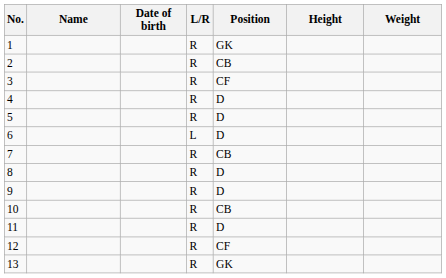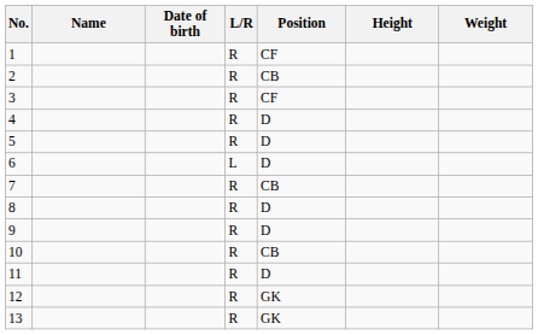 <table class=wikitable sortable style=font-size:100%; text-align:center;>
 <tr>
 <th>No.</th>
 <th style=width:12em>Name</th>
 <th style=width:8em>Date of birth</th>
 <th style=width:2em>L/R</th>
 <th style=width:8em>Position</th>
 <th style=width:9em>Height</th>
 <th style=width:9em>Weight</th>
 </tr>
 <tr>
 <td>1</td>
 <td align=left></td>
 <td></td>
 <td>R</td>
-<td>GK</td>
+<td>CF</td>
 <td></td>
 <td></td>
 </tr>
 <tr>
 <td>2</td>
 <td align=left></td>
 <td></td>
 <td>R</td>
 <td>CB</td>
 <td></td>
 <td></td>
 </tr>
 <tr>
 <td>3</td>
 <td align=left></td>
 <td></td>
 <td>R</td>
 <td>CF</td>
 <td></td>
 <td></td>
 </tr>
 <tr>
 <td>4</td>
 <td align=left></td>
 <td></td>
 <td>R</td>
 <td>D</td>
 <td></td>
 <td></td>
 </tr>
 <tr>
 <td>5</td>
 <td align=left></td>
 <td></td>
 <td>R</td>
 <td>D</td>
 <td></td>
 <td></td>
 </tr>
 <tr>
 <td>6</td>
 <td align=left></td>
 <td></td>
 <td>L</td>
 <td>D</td>
 <td></td>
 <td></td>
 </tr>
 <tr>
 <td>7</td>
 <td align=left></td>
 <td></td>
 <td>R</td>
 <td>CB</td>
 <td></td>
 <td></td>
 </tr>
 <tr>
 <td>8</td>
 <td align=left></td>
 <td></td>
 <td>R</td>
 <td>D</td>
 <td></td>
 <td></td>
 </tr>
 <tr>
 <td>9</td>
 <td align=left></td>
 <td></td>
 <td>R</td>
 <td>D</td>
 <td></td>
 <td></td>
 </tr>
 <tr>
 <td>10</td>
 <td align=left></td>
 <td></td>
 <td>R</td>
 <td>CB</td>
 <td></td>
 <td></td>
 </tr>
 <tr>
 <td>11</td>
 <td align=left></td>
 <td></td>
 <td>R</td>
 <td>D</td>
 <td></td>
 <td></td>
 </tr>
 <tr>
 <td>12</td>
 <td align=left></td>
 <td></td>
 <td>R</td>
-<td>CF</td>
+<td>GK</td>
 <td></td>
 <td></td>
 </tr>
 <tr>
 <td>13</td>
 <td align=left></td>
 <td></td>
 <td>R</td>
 <td>GK</td>
 <td></td>
 <td></td>
 </tr>
 </table>
